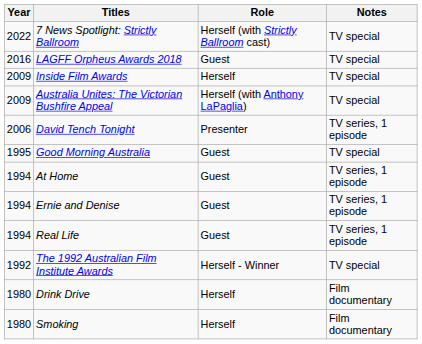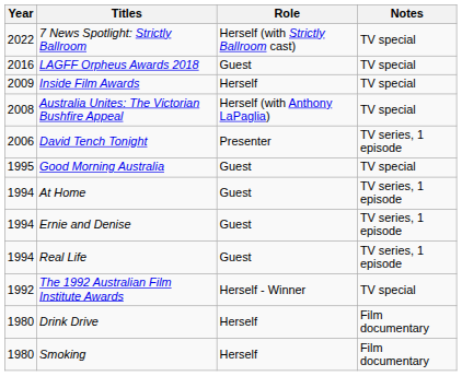 <table class="wikitable">
 <tr>
 <th>Year</th>
 <th>Titles</th>
 <th>Role</th>
 <th>Notes</th>
 </tr>
 <tr>
 <td>2022</td>
 <td><em>7 News Spotlight: <a href='#'>Strictly Ballroom</a></em></td>
 <td>Herself (with <em><a href='#'>Strictly Ballroom</a></em> cast)</td>
 <td>TV special</td>
 </tr>
 <tr>
 <td>2016</td>
 <td><em><a href='#'>LAGFF Orpheus Awards 2018</a></em></td>
 <td>Guest</td>
 <td>TV special</td>
 </tr>
 <tr>
 <td>2009</td>
 <td><em><a href='#'>Inside Film Awards</a></em></td>
 <td>Herself</td>
 <td>TV special</td>
 </tr>
 <tr>
-<td>2009</td>
+<td>2008</td>
 <td><em><a href='#'>Australia Unites: The Victorian Bushfire Appeal</a></em></td>
 <td>Herself (with <a href='#'>Anthony LaPaglia</a>)</td>
 <td>TV special</td>
 </tr>
 <tr>
 <td>2006</td>
 <td><em><a href='#'>David Tench Tonight</a></em></td>
 <td>Presenter</td>
 <td>TV series, 1 episode</td>
 </tr>
 <tr>
 <td>1995</td>
 <td><em><a href='#'>Good Morning Australia</a></em></td>
 <td>Guest</td>
 <td>TV special</td>
 </tr>
 <tr>
 <td>1994</td>
 <td><em>At Home</em></td>
 <td>Guest</td>
 <td>TV series, 1 episode</td>
 </tr>
 <tr>
 <td>1994</td>
 <td><em>Ernie and Denise</em></td>
 <td>Guest</td>
 <td>TV series, 1 episode</td>
 </tr>
 <tr>
 <td>1994</td>
 <td><em>Real Life</em></td>
 <td>Guest</td>
 <td>TV series, 1 episode</td>
 </tr>
 <tr>
 <td>1992</td>
 <td><em><a href='#'>The 1992 Australian Film Institute Awards</a></em></td>
 <td>Herself - Winner</td>
 <td>TV special</td>
 </tr>
 <tr>
 <td>1980</td>
 <td><em>Drink Drive</em></td>
 <td>Herself</td>
 <td>Film documentary</td>
 </tr>
 <tr>
 <td>1980</td>
 <td><em>Smoking</em></td>
 <td>Herself</td>
 <td>Film documentary</td>
 </tr>
 </table>
